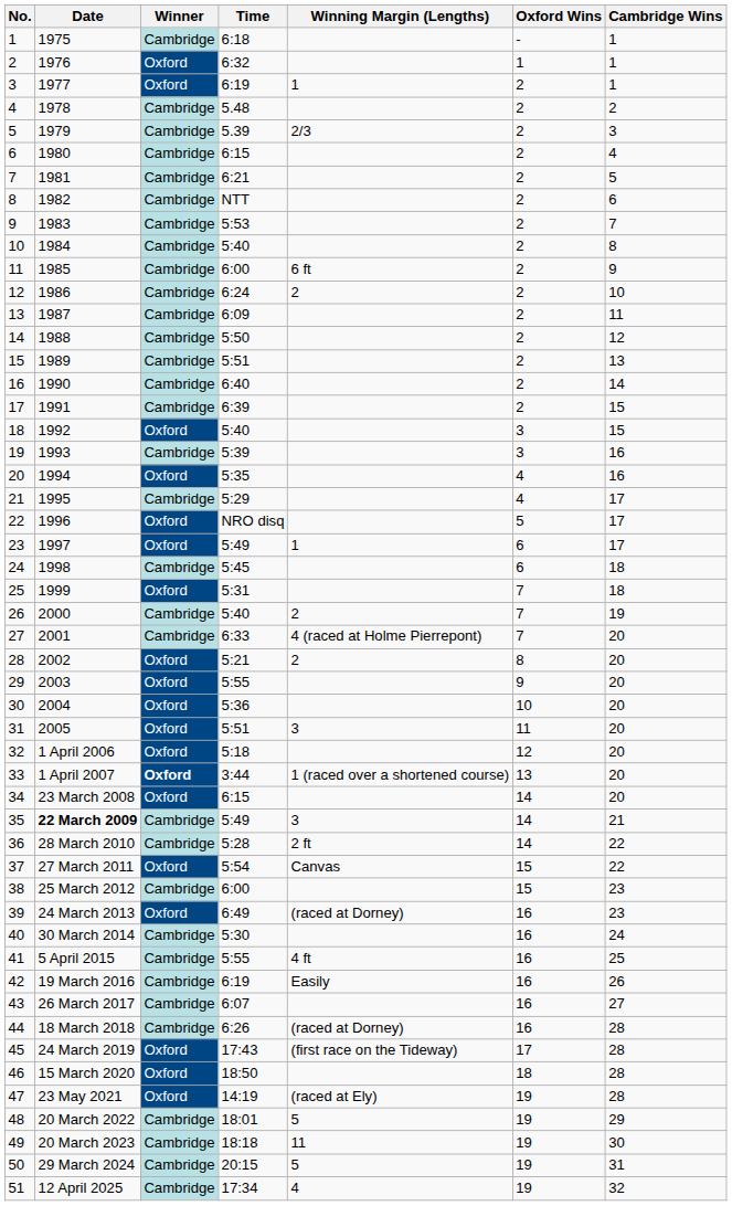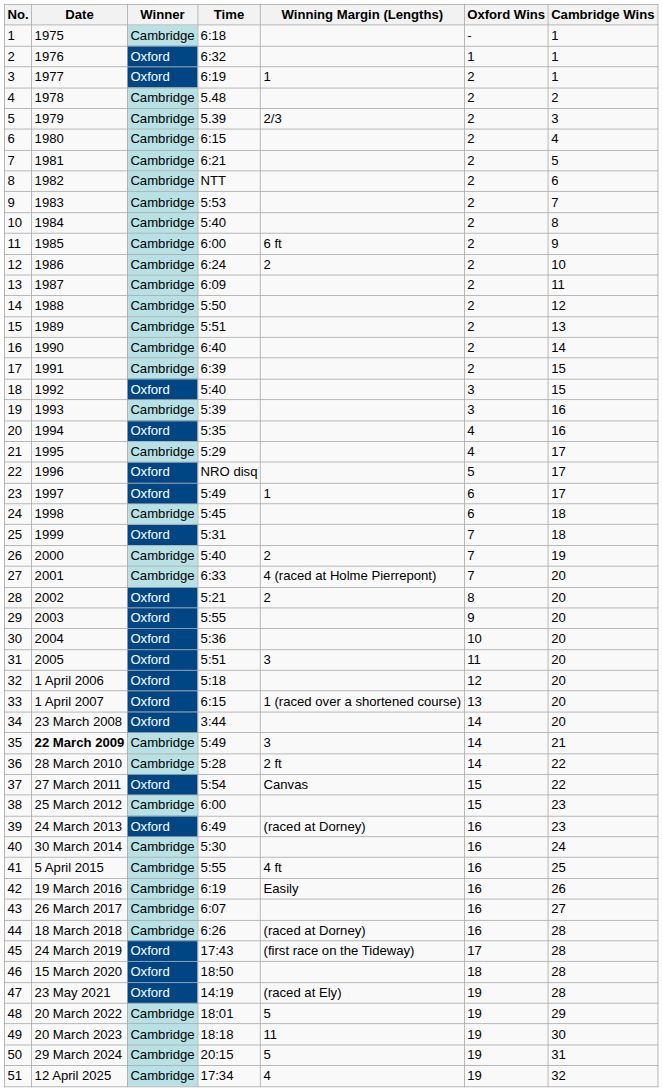 <table class="wikitable sortable" style="border-collapse: collapse;">
 <tr>
 <th>No.</th>
 <th>Date</th>
 <th>Winner</th>
 <th>Time</th>
 <th>Winning Margin (Lengths)</th>
 <th>Oxford Wins</th>
 <th>Cambridge Wins</th>
 </tr>
 <tr>
 <td>1</td>
 <td>1975</td>
 <td style="background:#B7E1E4; color:#000;">Cambridge</td>
 <td>6:18</td>
 <td></td>
 <td>-</td>
 <td>1</td>
 </tr>
 <tr>
 <td>2</td>
 <td>1976</td>
 <td style="background:#004685; color:#FFF;">Oxford</td>
 <td>6:32</td>
 <td></td>
 <td>1</td>
 <td>1</td>
 </tr>
 <tr>
 <td>3</td>
 <td>1977</td>
 <td style="background:#004685; color:#FFF;">Oxford</td>
 <td>6:19</td>
 <td>1</td>
 <td>2</td>
 <td>1</td>
 </tr>
 <tr>
 <td>4</td>
 <td>1978</td>
 <td style="background:#B7E1E4; color:#000;">Cambridge</td>
 <td>5.48</td>
 <td></td>
 <td>2</td>
 <td>2</td>
 </tr>
 <tr>
 <td>5</td>
 <td>1979</td>
 <td style="background:#B7E1E4; color:#000;">Cambridge</td>
 <td>5.39</td>
 <td>2/3</td>
 <td>2</td>
 <td>3</td>
 </tr>
 <tr>
 <td>6</td>
 <td>1980</td>
 <td style="background:#B7E1E4; color:#000;">Cambridge</td>
 <td>6:15</td>
 <td></td>
 <td>2</td>
 <td>4</td>
 </tr>
 <tr>
 <td>7</td>
 <td>1981</td>
 <td style="background:#B7E1E4; color:#000;">Cambridge</td>
 <td>6:21</td>
 <td></td>
 <td>2</td>
 <td>5</td>
 </tr>
 <tr>
 <td>8</td>
 <td>1982</td>
 <td style="background:#B7E1E4; color:#000;">Cambridge</td>
 <td>NTT</td>
 <td></td>
 <td>2</td>
 <td>6</td>
 </tr>
 <tr>
 <td>9</td>
 <td>1983</td>
 <td style="background:#B7E1E4; color:#000;">Cambridge</td>
 <td>5:53</td>
 <td></td>
 <td>2</td>
 <td>7</td>
 </tr>
 <tr>
 <td>10</td>
 <td>1984</td>
 <td style="background:#B7E1E4; color:#000;">Cambridge</td>
 <td>5:40</td>
 <td></td>
 <td>2</td>
 <td>8</td>
 </tr>
 <tr>
 <td>11</td>
 <td>1985</td>
 <td style="background:#B7E1E4; color:#000;">Cambridge</td>
 <td>6:00</td>
 <td>6 ft</td>
 <td>2</td>
 <td>9</td>
 </tr>
 <tr>
 <td>12</td>
 <td>1986</td>
 <td style="background:#B7E1E4; color:#000;">Cambridge</td>
 <td>6:24</td>
 <td>2</td>
 <td>2</td>
 <td>10</td>
 </tr>
 <tr>
 <td>13</td>
 <td>1987</td>
 <td style="background:#B7E1E4; color:#000;">Cambridge</td>
 <td>6:09</td>
 <td></td>
 <td>2</td>
 <td>11</td>
 </tr>
 <tr>
 <td>14</td>
 <td>1988</td>
 <td style="background:#B7E1E4; color:#000;">Cambridge</td>
 <td>5:50</td>
 <td></td>
 <td>2</td>
 <td>12</td>
 </tr>
 <tr>
 <td>15</td>
 <td>1989</td>
 <td style="background:#B7E1E4; color:#000;">Cambridge</td>
 <td>5:51</td>
 <td></td>
 <td>2</td>
 <td>13</td>
 </tr>
 <tr>
 <td>16</td>
 <td>1990</td>
 <td style="background:#B7E1E4; color:#000;">Cambridge</td>
 <td>6:40</td>
 <td></td>
 <td>2</td>
 <td>14</td>
 </tr>
 <tr>
 <td>17</td>
 <td>1991</td>
 <td style="background:#B7E1E4; color:#000;">Cambridge</td>
 <td>6:39</td>
 <td></td>
 <td>2</td>
 <td>15</td>
 </tr>
 <tr>
 <td>18</td>
 <td>1992</td>
 <td style="background:#004685; color:#FFF;">Oxford</td>
 <td>5:40</td>
 <td></td>
 <td>3</td>
 <td>15</td>
 </tr>
 <tr>
 <td>19</td>
 <td>1993</td>
 <td style="background:#B7E1E4; color:#000;">Cambridge</td>
 <td>5:39</td>
 <td></td>
 <td>3</td>
 <td>16</td>
 </tr>
 <tr>
 <td>20</td>
 <td>1994</td>
 <td style="background:#004685; color:#FFF;">Oxford</td>
 <td>5:35</td>
 <td></td>
 <td>4</td>
 <td>16</td>
 </tr>
 <tr>
 <td>21</td>
 <td>1995</td>
 <td style="background:#B7E1E4; color:#000;">Cambridge</td>
 <td>5:29</td>
 <td></td>
 <td>4</td>
 <td>17</td>
 </tr>
 <tr>
 <td>22</td>
 <td>1996</td>
 <td style="background:#004685; color:#FFF;">Oxford</td>
 <td>NRO disq</td>
 <td></td>
 <td>5</td>
 <td>17</td>
 </tr>
 <tr>
 <td>23</td>
 <td>1997</td>
 <td style="background:#004685; color:#FFF;">Oxford</td>
 <td>5:49</td>
 <td>1</td>
 <td>6</td>
 <td>17</td>
 </tr>
 <tr>
 <td>24</td>
 <td>1998</td>
 <td style="background:#B7E1E4; color:#000;">Cambridge</td>
 <td>5:45</td>
 <td></td>
 <td>6</td>
 <td>18</td>
 </tr>
 <tr>
 <td>25</td>
 <td>1999</td>
 <td style="background:#004685; color:#FFF;">Oxford</td>
 <td>5:31</td>
 <td></td>
 <td>7</td>
 <td>18</td>
 </tr>
 <tr>
 <td>26</td>
 <td>2000</td>
 <td style="background:#B7E1E4; color:#000;">Cambridge</td>
 <td>5:40</td>
 <td>2</td>
 <td>7</td>
 <td>19</td>
 </tr>
 <tr>
 <td>27</td>
 <td>2001</td>
 <td style="background:#B7E1E4; color:#000;">Cambridge</td>
 <td>6:33</td>
 <td>4 (raced at Holme Pierrepont)</td>
 <td>7</td>
 <td>20</td>
 </tr>
 <tr>
 <td>28</td>
 <td>2002</td>
 <td style="background:#004685; color:#FFF;">Oxford</td>
 <td>5:21</td>
 <td>2</td>
 <td>8</td>
 <td>20</td>
 </tr>
 <tr>
 <td>29</td>
 <td>2003</td>
 <td style="background:#004685; color:#FFF;">Oxford</td>
 <td>5:55</td>
 <td></td>
 <td>9</td>
 <td>20</td>
 </tr>
 <tr>
 <td>30</td>
 <td>2004</td>
 <td style="background:#004685; color:#FFF;">Oxford</td>
 <td>5:36</td>
 <td></td>
 <td>10</td>
 <td>20</td>
 </tr>
 <tr>
 <td>31</td>
 <td>2005</td>
 <td style="background:#004685; color:#FFF;">Oxford</td>
 <td>5:51</td>
 <td>3</td>
 <td>11</td>
 <td>20</td>
 </tr>
 <tr>
 <td>32</td>
 <td>1 April 2006</td>
 <td style="background:#004685; color:#FFF;">Oxford</td>
 <td>5:18</td>
 <td></td>
 <td>12</td>
 <td>20</td>
 </tr>
 <tr>
 <td>33</td>
 <td>1 April 2007</td>
-<td style="background:#004685; color:#FFF;"><strong>Oxford</strong></td>
-<td>3:44</td>
+<td style="background:#004685; color:#FFF;">Oxford</td>
+<td>6:15</td>
 <td>1 (raced over a shortened course)</td>
 <td>13</td>
 <td>20</td>
 </tr>
 <tr>
 <td>34</td>
 <td>23 March 2008</td>
 <td style="background:#004685; color:#FFF;">Oxford</td>
-<td>6:15</td>
+<td>3:44</td>
 <td></td>
 <td>14</td>
 <td>20</td>
 </tr>
 <tr>
 <td>35</td>
 <td><strong>22 March 2009</strong></td>
 <td style="background:#B7E1E4; color:#000;">Cambridge</td>
 <td>5:49</td>
 <td>3</td>
 <td>14</td>
 <td>21</td>
 </tr>
 <tr>
 <td>36</td>
 <td>28 March 2010</td>
 <td style="background:#B7E1E4; color:#000;">Cambridge</td>
 <td>5:28</td>
 <td>2 ft</td>
 <td>14</td>
 <td>22</td>
 </tr>
 <tr>
 <td>37</td>
 <td>27 March 2011</td>
 <td style="background:#004685; color:#FFF;">Oxford</td>
 <td>5:54</td>
 <td>Canvas</td>
 <td>15</td>
 <td>22</td>
 </tr>
 <tr>
 <td>38</td>
 <td>25 March 2012</td>
 <td style="background:#B7E1E4; color:#000;">Cambridge</td>
 <td>6:00</td>
 <td></td>
 <td>15</td>
 <td>23</td>
 </tr>
 <tr>
 <td>39</td>
 <td>24 March 2013</td>
 <td style="background:#004685; color:#FFF;">Oxford</td>
 <td>6:49</td>
 <td> (raced at Dorney)</td>
 <td>16</td>
 <td>23</td>
 </tr>
 <tr>
 <td>40</td>
 <td>30 March 2014</td>
 <td style="background:#B7E1E4; color:#000;">Cambridge</td>
 <td>5:30</td>
 <td></td>
 <td>16</td>
 <td>24</td>
 </tr>
 <tr>
 <td>41</td>
 <td>5 April 2015</td>
 <td style="background:#B7E1E4; color:#000;">Cambridge</td>
 <td>5:55</td>
 <td>4 ft</td>
 <td>16</td>
 <td>25</td>
 </tr>
 <tr>
 <td>42</td>
 <td>19 March 2016</td>
 <td style="background:#B7E1E4; color:#000;">Cambridge</td>
 <td>6:19</td>
 <td>Easily</td>
 <td>16</td>
 <td>26</td>
 </tr>
 <tr>
 <td>43</td>
 <td>26 March 2017</td>
 <td style="background:#B7E1E4; color:#000;">Cambridge</td>
 <td>6:07</td>
 <td></td>
 <td>16</td>
 <td>27</td>
 </tr>
 <tr>
 <td>44</td>
 <td>18 March 2018</td>
 <td style="background:#B7E1E4; color:#000;">Cambridge</td>
 <td>6:26</td>
 <td> (raced at Dorney)</td>
 <td>16</td>
 <td>28</td>
 </tr>
 <tr>
 <td>45</td>
 <td>24 March 2019</td>
 <td style="background:#004685; color:#FFF;">Oxford</td>
 <td>17:43</td>
 <td> (first race on the Tideway)</td>
 <td>17</td>
 <td>28</td>
 </tr>
 <tr>
 <td>46</td>
 <td>15 March 2020</td>
 <td style="background:#004685; color:#FFF;">Oxford</td>
 <td>18:50</td>
 <td></td>
 <td>18</td>
 <td>28</td>
 </tr>
 <tr>
 <td>47</td>
 <td>23 May 2021</td>
 <td style="background:#004685; color:#FFF;">Oxford</td>
 <td>14:19</td>
 <td> (raced at Ely)</td>
 <td>19</td>
 <td>28</td>
 </tr>
 <tr>
 <td>48</td>
 <td>20 March 2022</td>
 <td style="background:#B7E1E4; color:#000;">Cambridge</td>
 <td>18:01</td>
 <td>5</td>
 <td>19</td>
 <td>29</td>
 </tr>
 <tr>
 <td>49</td>
 <td>20 March 2023</td>
 <td style="background:#B7E1E4; color:#000;">Cambridge</td>
 <td>18:18</td>
 <td>11</td>
 <td>19</td>
 <td>30</td>
 </tr>
 <tr>
 <td>50</td>
 <td>29 March 2024</td>
 <td style="background:#B7E1E4; color:#000;">Cambridge</td>
 <td>20:15</td>
 <td>5</td>
 <td>19</td>
 <td>31</td>
 </tr>
 <tr>
 <td>51</td>
 <td>12 April 2025</td>
 <td style="background:#B7E1E4; color:#000;">Cambridge</td>
 <td>17:34</td>
 <td>4</td>
 <td>19</td>
 <td>32</td>
 </tr>
 </table>
